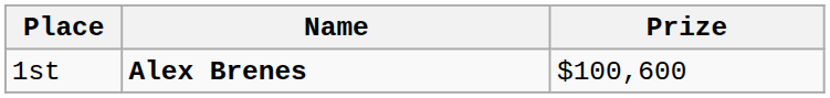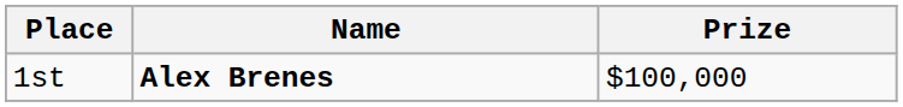 <table class="wikitable">
 <tr>
 <th width="50">Place</th>
 <th width="200">Name</th>
 <th width="125">Prize</th>
 </tr>
 <tr>
 <td>1st</td>
 <td><strong>Alex Brenes</strong></td>
-<td>$100,600</td>
+<td>$100,000</td>
 </tr>
 </table>
